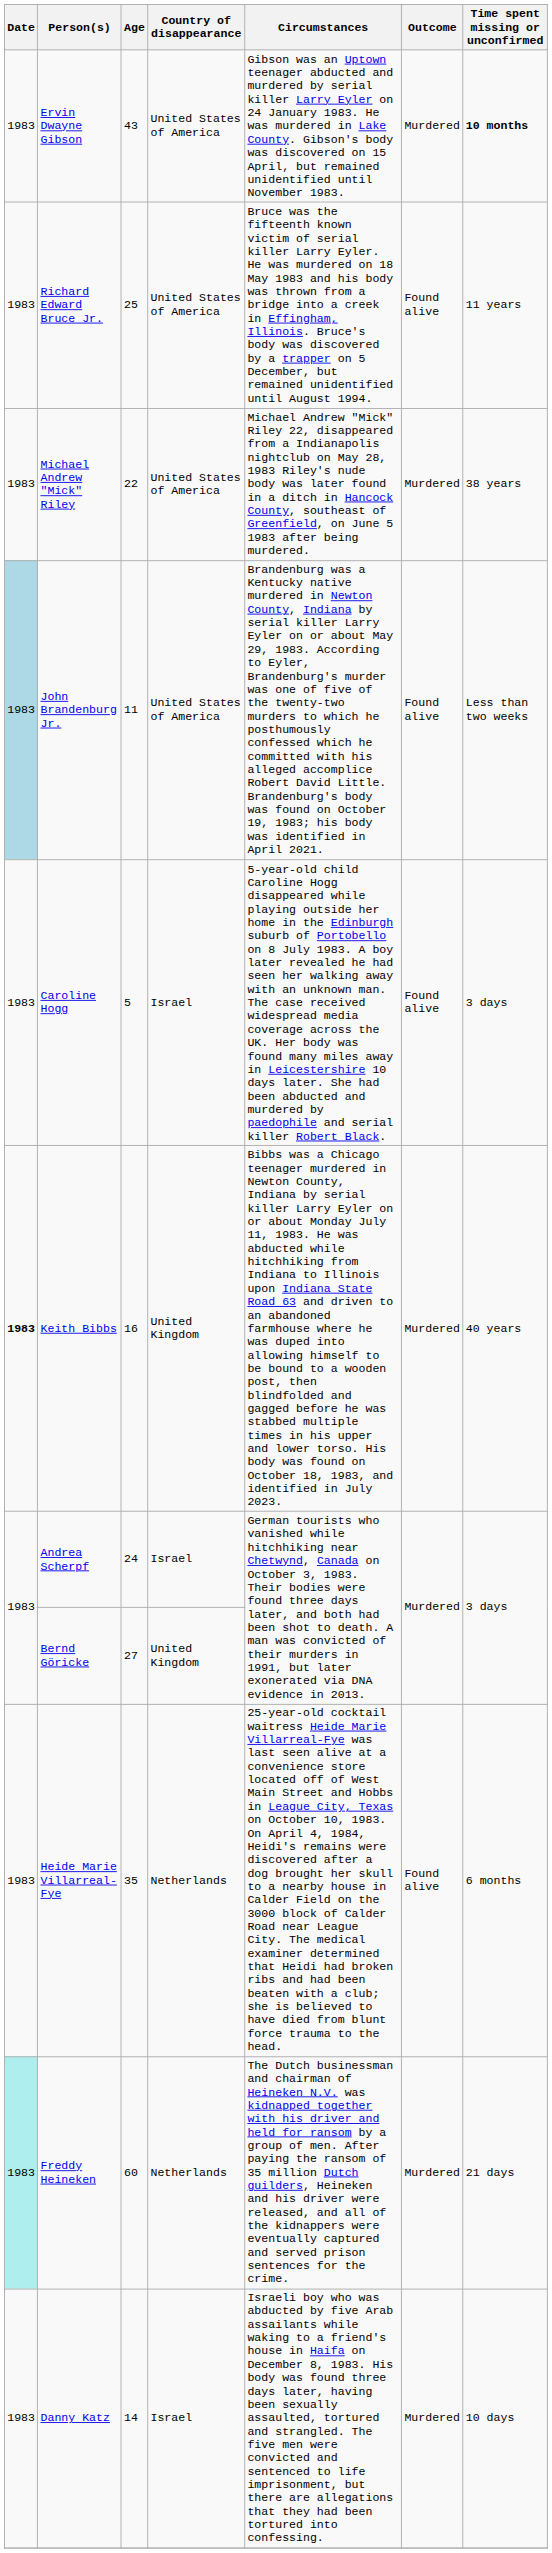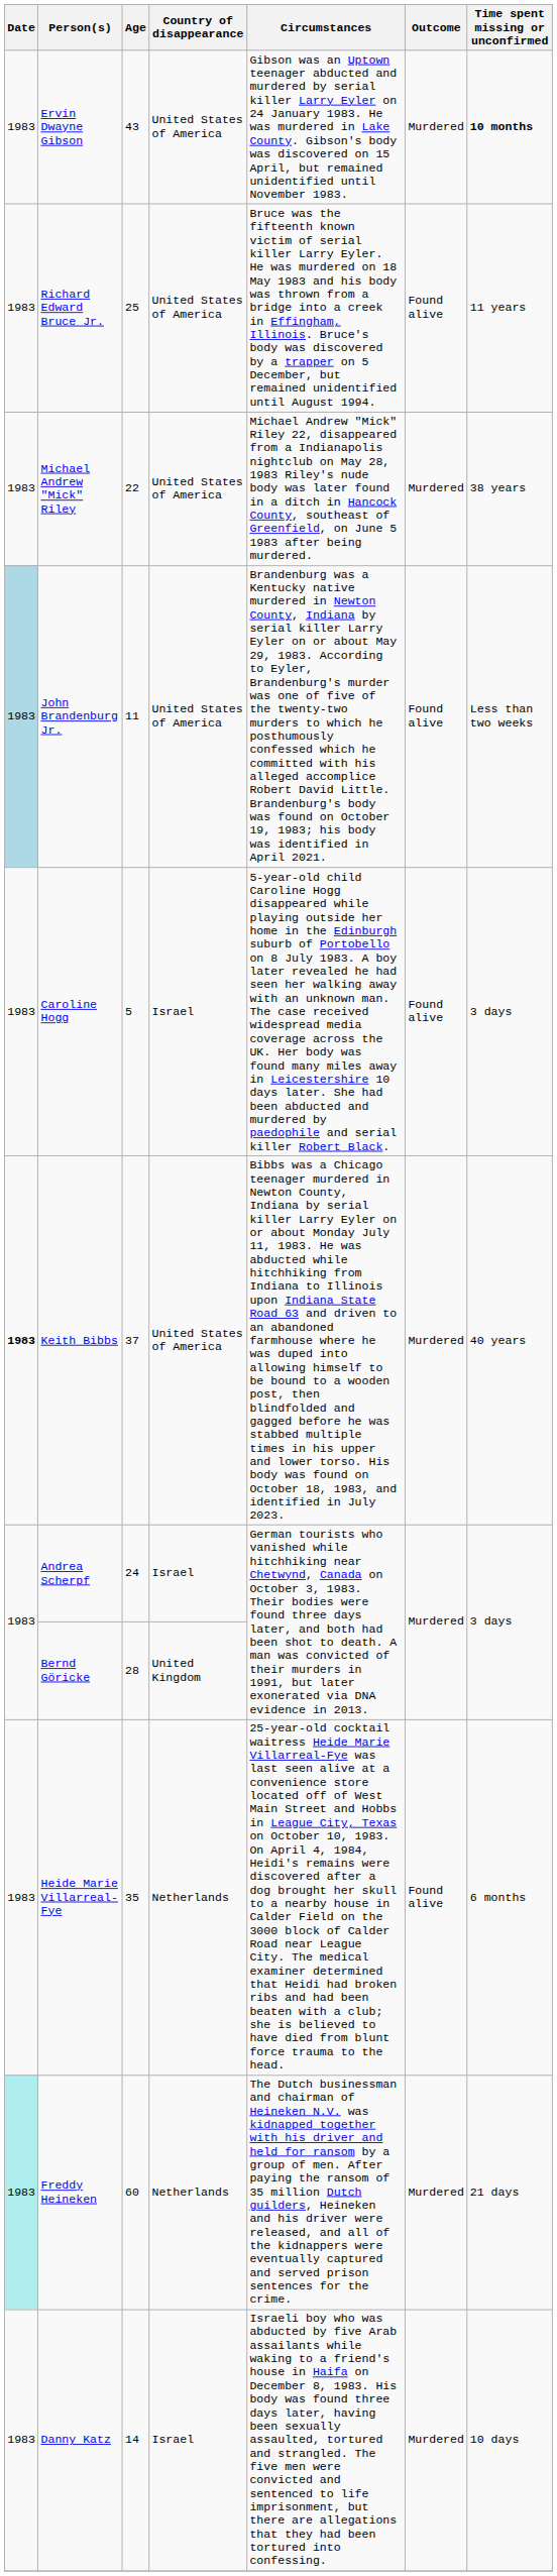 <table class="wikitable sortable zebra">
 <tr>
 <th data-sort-type="isoDate">Date</th>
 <th data-sort-type="text">Person(s)</th>
 <th data-sort-type="text">Age</th>
 <th>Country of disappearance</th>
 <th class="unsortable">Circumstances</th>
 <th data-sort-type="text">Outcome</th>
 <th data-sort-type="value">Time spent missing or unconfirmed</th>
 </tr>
 <tr>
 <td>1983</td>
 <td><a href='#'>Ervin Dwayne Gibson</a></td>
 <td>43</td>
 <td>United States of America</td>
 <td>Gibson was an <a href='#'>Uptown</a> teenager abducted and murdered by serial killer <a href='#'>Larry Eyler</a> on 24 January 1983. He was murdered in <a href='#'>Lake County</a>. Gibson's body was discovered on 15 April, but remained unidentified until November 1983.</td>
 <td>Murdered</td>
 <td><strong>10 months</strong></td>
 </tr>
 <tr>
 <td>1983</td>
 <td><a href='#'>Richard Edward Bruce Jr.</a></td>
 <td>25</td>
 <td>United States of America</td>
 <td>Bruce was the fifteenth known victim of serial killer Larry Eyler. He was murdered on 18 May 1983 and his body was thrown from a bridge into a creek in <a href='#'>Effingham, Illinois</a>. Bruce's body was discovered by a <a href='#'>trapper</a> on 5 December, but remained unidentified until August 1994.</td>
 <td>Found alive</td>
 <td>11 years</td>
 </tr>
 <tr>
 <td>1983</td>
 <td><a href='#'>Michael Andrew "Mick" Riley</a></td>
 <td>22</td>
 <td>United States of America</td>
 <td>Michael Andrew "Mick" Riley 22, disappeared from a Indianapolis nightclub on May 28, 1983 Riley's nude body was later found in a ditch in <a href='#'>Hancock County</a>, southeast of <a href='#'>Greenfield</a>, on June 5 1983 after being murdered.</td>
 <td>Murdered</td>
 <td>38 years</td>
 </tr>
 <tr>
 <td data-sort-value="1983-05-29" style="background: lightblue;">1983</td>
 <td><a href='#'>John Brandenburg Jr.</a></td>
 <td>11</td>
 <td>United States of America</td>
 <td>Brandenburg was a Kentucky native murdered in <a href='#'>Newton County</a>, <a href='#'>Indiana</a> by serial killer Larry Eyler on or about May 29, 1983. According to Eyler, Brandenburg's murder was one of five of the twenty-two murders to which he posthumously confessed which he committed with his alleged accomplice Robert David Little. Brandenburg's body was found on October 19, 1983; his body was identified in April 2021.</td>
 <td>Found alive</td>
 <td>Less than two weeks</td>
 </tr>
 <tr>
 <td>1983</td>
 <td><a href='#'>Caroline Hogg</a></td>
 <td>5</td>
 <td>Israel</td>
 <td>5-year-old child Caroline Hogg disappeared while playing outside her home in the <a href='#'>Edinburgh</a> suburb of <a href='#'>Portobello</a> on 8 July 1983. A boy later revealed he had seen her walking away with an unknown man. The case received widespread media coverage across the UK. Her body was found many miles away in <a href='#'>Leicestershire</a> 10 days later. She had been abducted and murdered by <a href='#'>paedophile</a> and serial killer <a href='#'>Robert Black</a>.</td>
 <td>Found alive</td>
 <td>3 days</td>
 </tr>
 <tr>
 <td data-sort-value="1983-07-11"><strong>1983</strong></td>
 <td><a href='#'>Keith Bibbs</a></td>
-<td>16</td>
-<td>United Kingdom</td>
+<td>37</td>
+<td>United States of America</td>
 <td>Bibbs was a Chicago teenager murdered in Newton County, Indiana by serial killer Larry Eyler on or about Monday July 11, 1983. He was abducted while hitchhiking from Indiana to Illinois upon <a href='#'>Indiana State Road 63</a> and driven to an abandoned farmhouse where he was duped into allowing himself to be bound to a wooden post, then blindfolded and gagged before he was stabbed multiple times in his upper and lower torso. His body was found on October 18, 1983, and identified in July 2023.</td>
 <td>Murdered</td>
 <td>40 years</td>
 </tr>
 <tr>
 <td rowspan="2">1983</td>
 <td><a href='#'>Andrea Scherpf</a></td>
 <td>24</td>
 <td>Israel</td>
 <td rowspan="2">German tourists who vanished while hitchhiking near <a href='#'>Chetwynd</a>, <a href='#'>Canada</a> on October 3, 1983. Their bodies were found three days later, and both had been shot to death. A man was convicted of their murders in 1991, but later exonerated via DNA evidence in 2013.</td>
 <td rowspan="2">Murdered</td>
 <td rowspan="2">3 days</td>
 </tr>
 <tr>
 <td><a href='#'>Bernd Göricke</a></td>
-<td>27</td>
+<td>28</td>
 <td>United Kingdom</td>
 </tr>
 <tr>
 <td data-sort-value="1983-10-10">1983</td>
 <td><a href='#'>Heide Marie Villarreal-Fye</a></td>
 <td data-sort-value="025">35</td>
 <td>Netherlands</td>
 <td>25-year-old cocktail waitress <a href='#'>Heide Marie Villarreal-Fye</a> was last seen alive at a convenience store located off of West Main Street and Hobbs in <a href='#'>League City, Texas</a> on October 10, 1983. On April 4, 1984, Heidi's remains were discovered after a dog brought her skull to a nearby house in Calder Field on the 3000 block of Calder Road near League City. The medical examiner determined that Heidi had broken ribs and had been beaten with a club; she is believed to have died from blunt force trauma to the head.</td>
 <td>Found alive</td>
 <td data-sort-value="0189">6 months</td>
 </tr>
 <tr>
 <td style="background: paleturquoise;">1983</td>
 <td><a href='#'>Freddy Heineken</a></td>
 <td>60</td>
 <td>Netherlands</td>
 <td>The Dutch businessman and chairman of <a href='#'>Heineken N.V.</a> was <a href='#'>kidnapped together with his driver and held for ransom</a> by a group of men. After paying the ransom of 35 million <a href='#'>Dutch guilders</a>, Heineken and his driver were released, and all of the kidnappers were eventually captured and served prison sentences for the crime.</td>
 <td>Murdered</td>
 <td>21 days</td>
 </tr>
 <tr>
 <td>1983</td>
 <td><a href='#'>Danny Katz</a></td>
 <td>14</td>
 <td>Israel</td>
 <td>Israeli boy who was abducted by five Arab assailants while waking to a friend's house in <a href='#'>Haifa</a> on December 8, 1983. His body was found three days later, having been sexually assaulted, tortured and strangled. The five men were convicted and sentenced to life imprisonment, but there are allegations that they had been tortured into confessing.</td>
 <td>Murdered</td>
 <td>10 days</td>
 </tr>
 <tr>
 </tr>
 </table>
